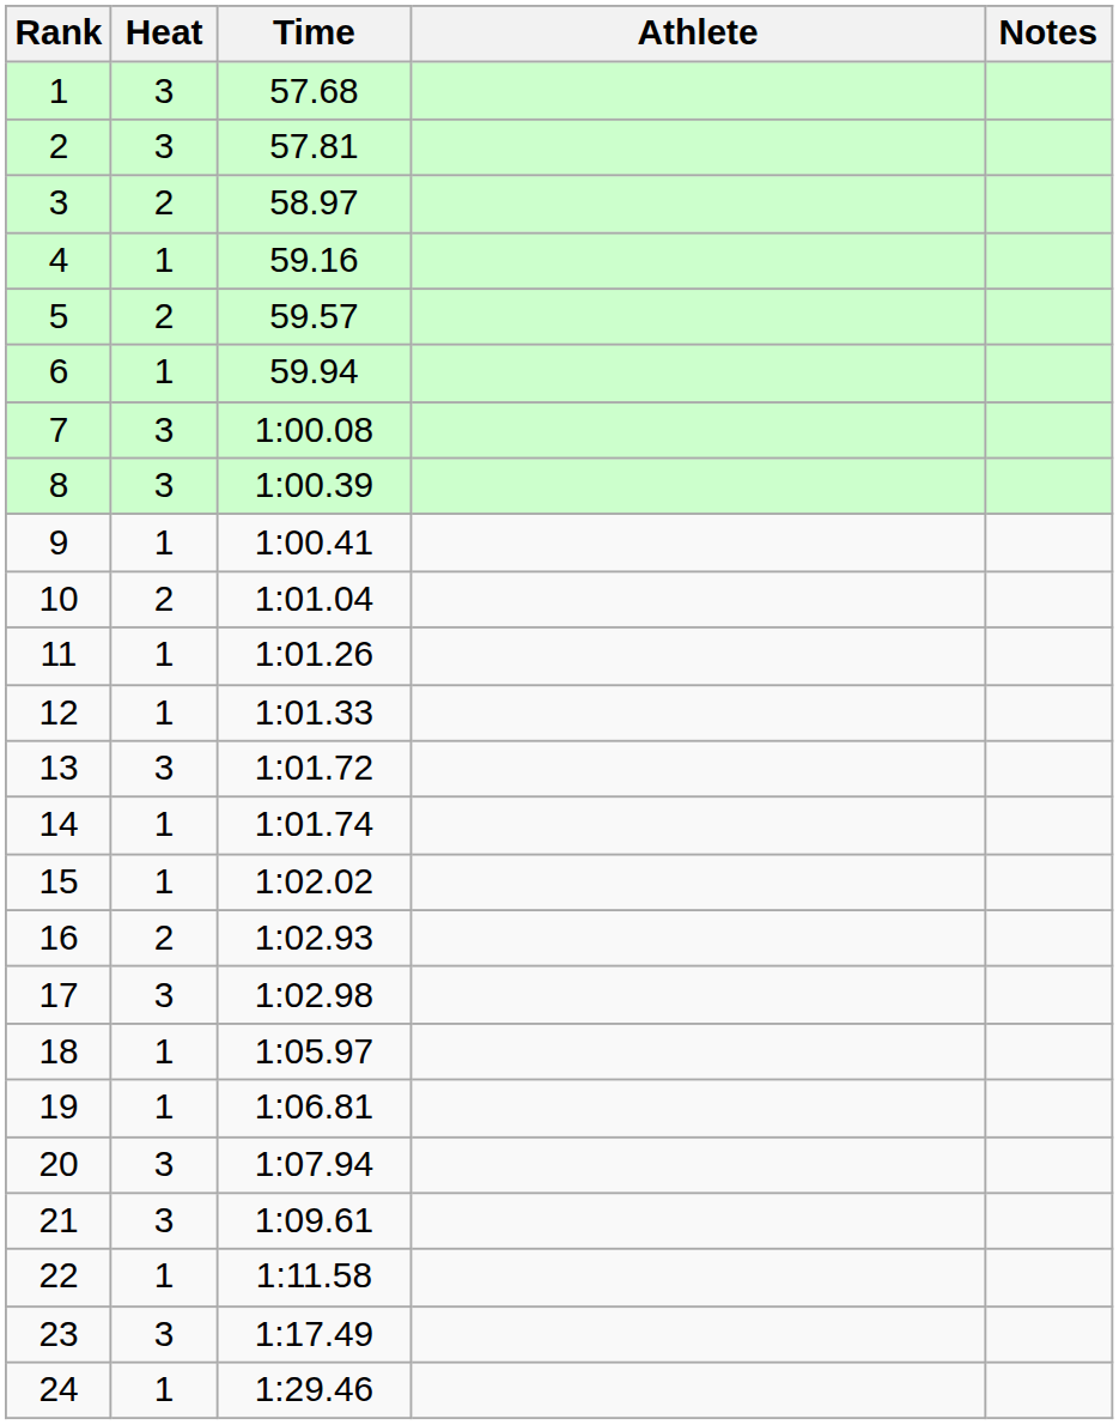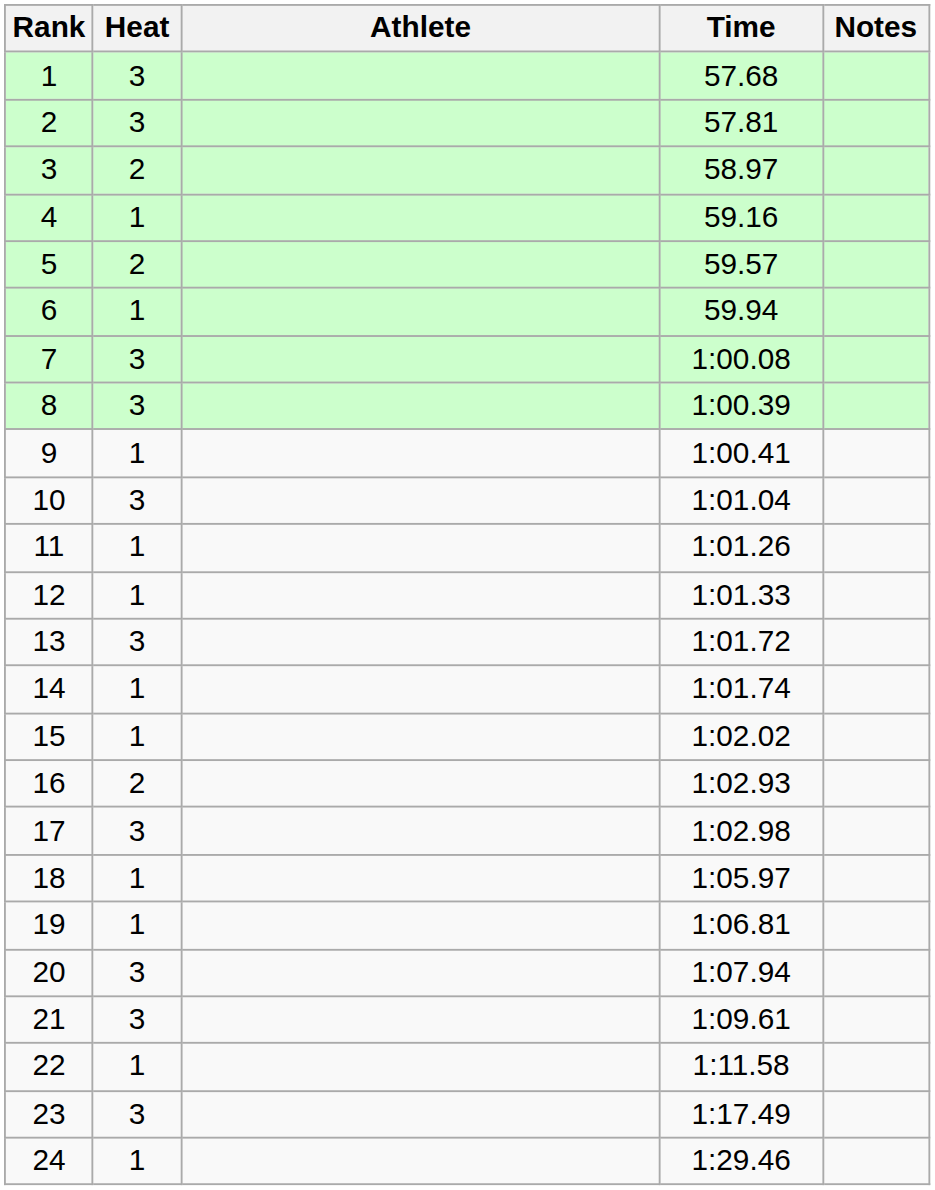 <table class="wikitable" style="text-align:center">
 <tr>
 <th width=40>Rank</th>
 <th width=40>Heat</th>
+<th width=250>Athlete</th>
 <th width=80>Time</th>
-<th width=250>Athlete</th>
 <th width=50>Notes</th>
 </tr>
 <tr bgcolor=ccffcc>
 <td>1</td>
 <td>3</td>
+<td align=left></td>
 <td>57.68</td>
-<td align=left></td>
 <td></td>
 </tr>
 <tr bgcolor=ccffcc>
 <td>2</td>
 <td>3</td>
+<td align=left></td>
 <td>57.81</td>
-<td align=left></td>
 <td></td>
 </tr>
 <tr bgcolor=ccffcc>
 <td>3</td>
 <td>2</td>
+<td align=left></td>
 <td>58.97</td>
-<td align=left></td>
 <td></td>
 </tr>
 <tr bgcolor=ccffcc>
 <td>4</td>
 <td>1</td>
+<td align=left></td>
 <td>59.16</td>
-<td align=left></td>
 <td></td>
 </tr>
 <tr bgcolor=ccffcc>
 <td>5</td>
 <td>2</td>
+<td align=left></td>
 <td>59.57</td>
-<td align=left></td>
 <td></td>
 </tr>
 <tr bgcolor=ccffcc>
 <td>6</td>
 <td>1</td>
+<td align=left></td>
 <td>59.94</td>
-<td align=left></td>
 <td></td>
 </tr>
 <tr bgcolor=ccffcc>
 <td>7</td>
 <td>3</td>
+<td align=left></td>
 <td>1:00.08</td>
-<td align=left></td>
 <td></td>
 </tr>
 <tr bgcolor=ccffcc>
 <td>8</td>
 <td>3</td>
+<td align=left></td>
 <td>1:00.39</td>
-<td align=left></td>
 <td></td>
 </tr>
 <tr>
 <td>9</td>
 <td>1</td>
+<td align=left></td>
 <td>1:00.41</td>
-<td align=left></td>
 <td></td>
 </tr>
 <tr>
 <td>10</td>
-<td>2</td>
+<td>3</td>
+<td align=left></td>
 <td>1:01.04</td>
-<td align=left></td>
 <td></td>
 </tr>
 <tr>
 <td>11</td>
 <td>1</td>
+<td align=left></td>
 <td>1:01.26</td>
-<td align=left></td>
 <td></td>
 </tr>
 <tr>
 <td>12</td>
 <td>1</td>
+<td align=left></td>
 <td>1:01.33</td>
-<td align=left></td>
 <td></td>
 </tr>
 <tr>
 <td>13</td>
 <td>3</td>
+<td align=left></td>
 <td>1:01.72</td>
-<td align=left></td>
 <td></td>
 </tr>
 <tr>
 <td>14</td>
 <td>1</td>
+<td align=left></td>
 <td>1:01.74</td>
-<td align=left></td>
 <td></td>
 </tr>
 <tr>
 <td>15</td>
 <td>1</td>
+<td align=left></td>
 <td>1:02.02</td>
-<td align=left></td>
 <td></td>
 </tr>
 <tr>
 <td>16</td>
 <td>2</td>
+<td align=left></td>
 <td>1:02.93</td>
-<td align=left></td>
 <td></td>
 </tr>
 <tr>
 <td>17</td>
 <td>3</td>
+<td align=left></td>
 <td>1:02.98</td>
-<td align=left></td>
 <td></td>
 </tr>
 <tr>
 <td>18</td>
 <td>1</td>
+<td align=left></td>
 <td>1:05.97</td>
-<td align=left></td>
 <td></td>
 </tr>
 <tr>
 <td>19</td>
 <td>1</td>
+<td align=left></td>
 <td>1:06.81</td>
-<td align=left></td>
 <td></td>
 </tr>
 <tr>
 <td>20</td>
 <td>3</td>
+<td align=left></td>
 <td>1:07.94</td>
-<td align=left></td>
 <td></td>
 </tr>
 <tr>
 <td>21</td>
 <td>3</td>
+<td align=left></td>
 <td>1:09.61</td>
-<td align=left></td>
 <td></td>
 </tr>
 <tr>
 <td>22</td>
 <td>1</td>
+<td align=left></td>
 <td>1:11.58</td>
-<td align=left></td>
 <td></td>
 </tr>
 <tr>
 <td>23</td>
 <td>3</td>
+<td align=left></td>
 <td>1:17.49</td>
-<td align=left></td>
 <td></td>
 </tr>
 <tr>
 <td>24</td>
 <td>1</td>
+<td align=left></td>
 <td>1:29.46</td>
-<td align=left></td>
 <td></td>
 </tr>
 </table>
